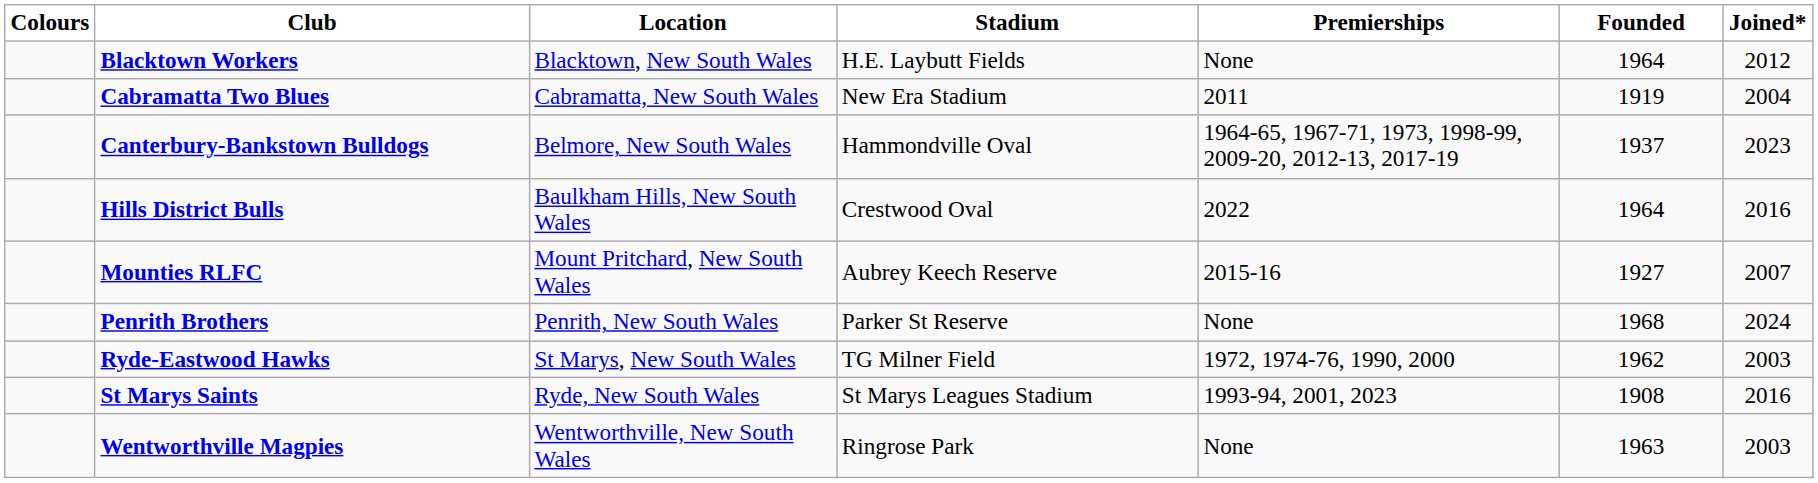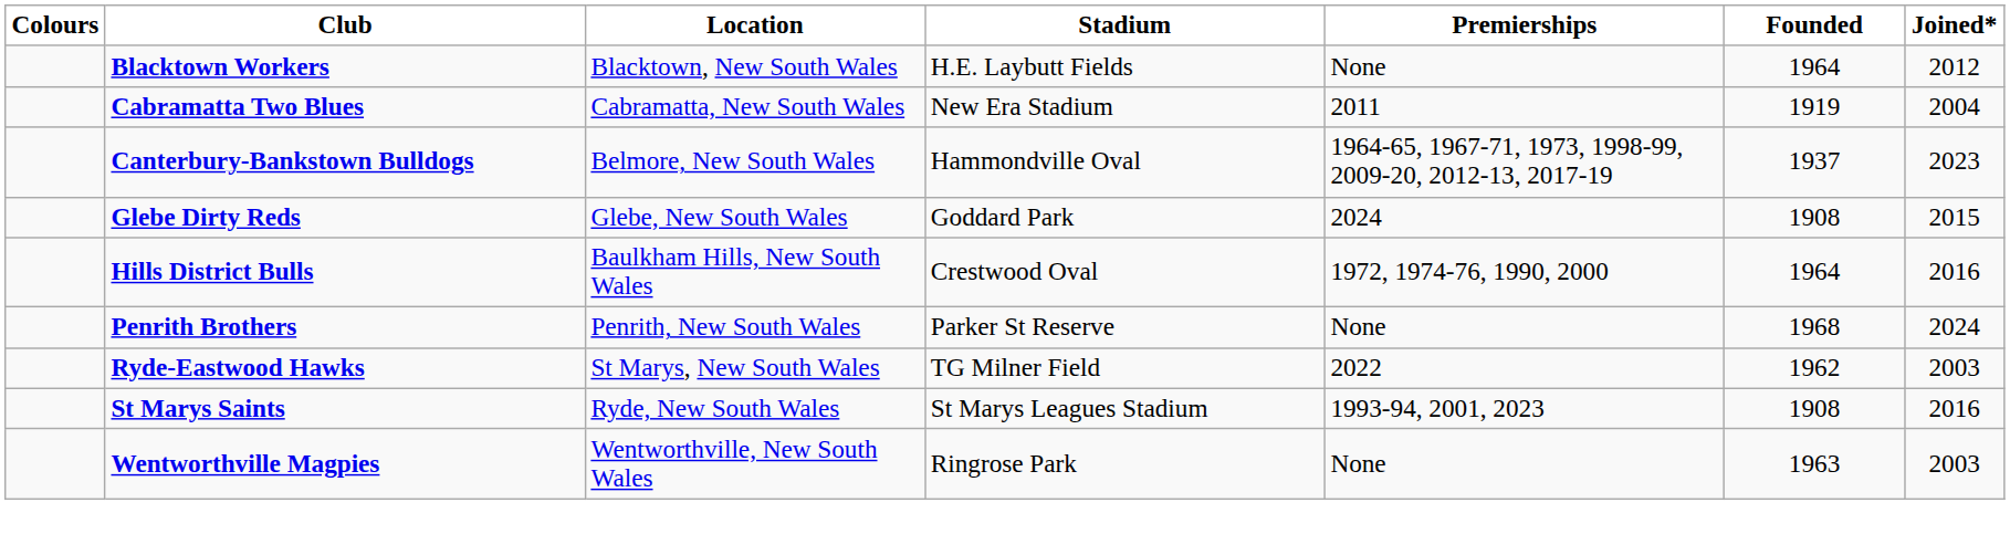 <table class="wikitable">
 <tr>
 <th style="background:white; width:5%">Colours</th>
 <th style="background:white; width:24%">Club</th>
 <th style="background:white; width:17%">Location</th>
 <th style="background:white; width:20%">Stadium</th>
 <th style="background:white; width:20%">Premierships</th>
 <th style="background:white; width:9%">Founded</th>
 <th style="background:white; width:9%">Joined*</th>
 </tr>
 <tr>
 <td align="center"></td>
 <td><strong><a href='#'>Blacktown Workers</a></strong></td>
 <td><a href='#'>Blacktown</a>, <a href='#'>New South Wales</a></td>
 <td>H.E. Laybutt Fields</td>
 <td>None</td>
 <td align="center">1964</td>
 <td align="center">2012</td>
 </tr>
 <tr>
 <td align="center"></td>
 <td><strong><a href='#'>Cabramatta Two Blues</a></strong></td>
 <td><a href='#'>Cabramatta, New South Wales</a></td>
 <td>New Era Stadium</td>
 <td>2011</td>
 <td align="center">1919</td>
 <td align="center">2004</td>
 </tr>
 <tr>
 <td align="center"></td>
 <td><strong><a href='#'>Canterbury-Bankstown Bulldogs</a></strong></td>
 <td><a href='#'>Belmore, New South Wales</a></td>
 <td>Hammondville Oval</td>
 <td>1964-65, 1967-71, 1973, 1998-99, 2009-20, 2012-13, 2017-19</td>
 <td align="center">1937</td>
 <td align="center">2023</td>
 </tr>
 <tr>
 <td align="center"></td>
+<td><strong><a href='#'>Glebe Dirty Reds</a></strong></td>
+<td><a href='#'>Glebe, New South Wales</a></td>
+<td>Goddard Park</td>
+<td>2024</td>
+<td align="center">1908</td>
+<td align="center">2015</td>
+</tr>
+<tr>
+<td align="center"></td>
 <td><strong><a href='#'>Hills District Bulls</a></strong></td>
 <td><a href='#'>Baulkham Hills, New South Wales</a></td>
 <td>Crestwood Oval</td>
-<td>2022</td>
+<td>1972, 1974-76, 1990, 2000</td>
 <td align="center">1964</td>
 <td align="center">2016</td>
-</tr>
-<tr>
-<td align="center"></td>
-<td><strong><a href='#'>Mounties RLFC</a></strong></td>
-<td><a href='#'>Mount Pritchard</a>, <a href='#'>New South Wales</a></td>
-<td>Aubrey Keech Reserve</td>
-<td>2015-16</td>
-<td align="center">1927</td>
-<td align="center">2007</td>
 </tr>
 <tr>
 <td align="center"></td>
 <td><a href='#'><strong>Penrith Brothers</strong></a></td>
 <td><a href='#'>Penrith, New South Wales</a></td>
 <td>Parker St Reserve</td>
 <td>None</td>
 <td align="center">1968</td>
 <td align="center">2024</td>
 </tr>
 <tr>
 <td align="center"></td>
 <td><strong><a href='#'>Ryde-Eastwood Hawks</a></strong></td>
 <td><a href='#'>St Marys</a>, <a href='#'>New South Wales</a></td>
 <td>TG Milner Field</td>
-<td>1972, 1974-76, 1990, 2000</td>
+<td>2022</td>
 <td align="center">1962</td>
 <td align="center">2003</td>
 </tr>
 <tr>
 <td align="center"></td>
 <td><strong><a href='#'>St Marys Saints</a></strong></td>
 <td><a href='#'>Ryde, New South Wales</a></td>
 <td>St Marys Leagues Stadium</td>
 <td>1993-94, 2001, 2023</td>
 <td align="center">1908</td>
 <td align="center">2016</td>
 </tr>
 <tr>
 <td align="center"></td>
 <td><strong><a href='#'>Wentworthville Magpies</a></strong></td>
 <td><a href='#'>Wentworthville, New South Wales</a></td>
 <td>Ringrose Park</td>
 <td>None</td>
 <td align="center">1963</td>
 <td align="center">2003</td>
 </tr>
 </table>
